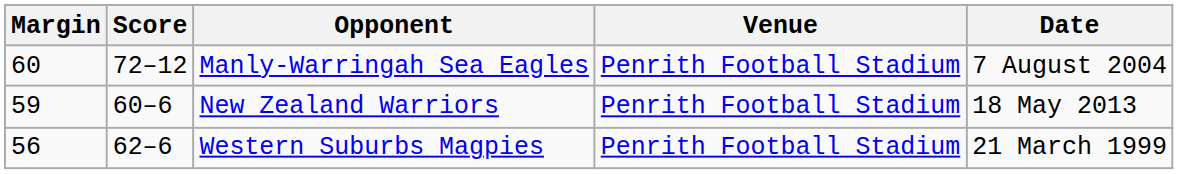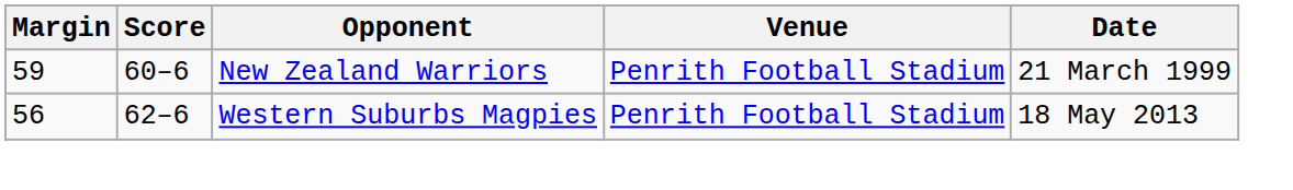 <table class="wikitable">
 <tr>
 <th>Margin</th>
 <th>Score</th>
 <th>Opponent</th>
 <th>Venue</th>
 <th>Date</th>
 </tr>
 <tr>
-<td>60</td>
-<td>72–12</td>
-<td><a href='#'>Manly-Warringah Sea Eagles</a></td>
-<td><a href='#'>Penrith Football Stadium</a></td>
-<td>7 August 2004</td>
-</tr>
-<tr>
 <td>59</td>
 <td>60–6</td>
 <td><a href='#'>New Zealand Warriors</a></td>
 <td><a href='#'>Penrith Football Stadium</a></td>
-<td>18 May 2013</td>
+<td>21 March 1999</td>
 </tr>
 <tr>
 <td>56</td>
 <td>62–6</td>
 <td><a href='#'>Western Suburbs Magpies</a></td>
 <td><a href='#'>Penrith Football Stadium</a></td>
-<td>21 March 1999</td>
+<td>18 May 2013</td>
 </tr>
 </table>
